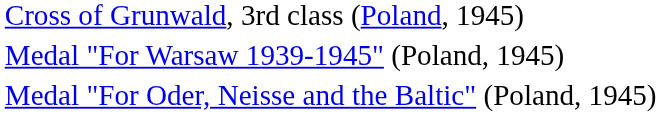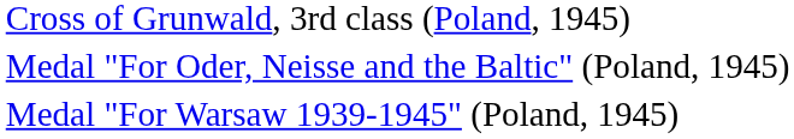 <table>
 <tr>
 <td></td>
 <td><a href='#'>Cross of Grunwald</a>, 3rd class (<a href='#'>Poland</a>, 1945)</td>
 </tr>
 <tr>
 <td></td>
-<td><a href='#'>Medal "For Warsaw 1939-1945"</a> (Poland, 1945)</td>
+<td><a href='#'>Medal "For Oder, Neisse and the Baltic"</a> (Poland, 1945)</td>
 </tr>
 <tr>
 <td></td>
-<td><a href='#'>Medal "For Oder, Neisse and the Baltic"</a> (Poland, 1945)</td>
+<td><a href='#'>Medal "For Warsaw 1939-1945"</a> (Poland, 1945)</td>
 </tr>
 <tr>
 </tr>
 </table>
